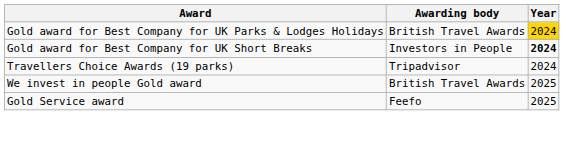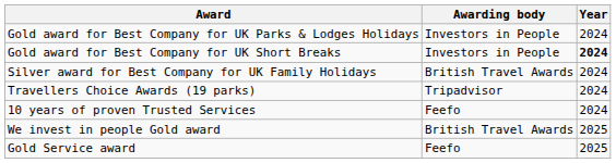 <table class="wikitable">
 <tr>
 <th>Award</th>
 <th>Awarding body</th>
 <th>Year</th>
 </tr>
 <tr>
 <td>Gold award for Best Company for UK Parks & Lodges Holidays</td>
-<td>British Travel Awards</td>
-<td style="background: gold;">2024</td>
+<td>Investors in People</td>
+<td>2024</td>
 </tr>
 <tr>
 <td>Gold award for Best Company for UK Short Breaks</td>
 <td>Investors in People</td>
 <td><strong>2024</strong></td>
 </tr>
 <tr>
+<td>Silver award for Best Company for UK Family Holidays</td>
+<td>British Travel Awards</td>
+<td>2024</td>
+</tr>
+<tr>
 <td>Travellers Choice Awards (19 parks)</td>
 <td>Tripadvisor</td>
+<td>2024</td>
+</tr>
+<tr>
+<td>10 years of proven Trusted Services</td>
+<td>Feefo</td>
 <td>2024</td>
 </tr>
 <tr>
 <td>We invest in people Gold award</td>
 <td>British Travel Awards</td>
 <td>2025</td>
 </tr>
 <tr>
 <td>Gold Service award</td>
 <td>Feefo</td>
 <td>2025</td>
 </tr>
 </table>
